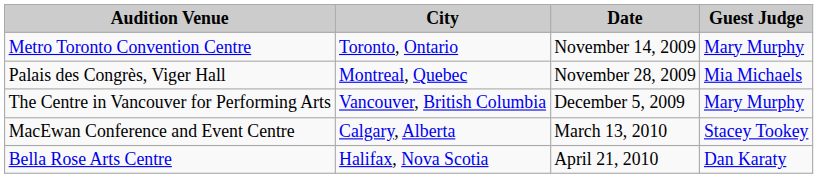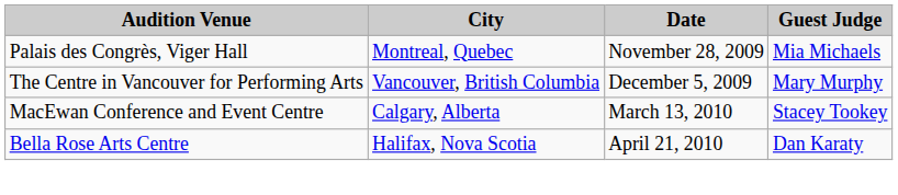 <table class="wikitable" border="1">
 <tr>
 <td bgcolor="#CCCCCC" align="Center"><strong>Audition Venue</strong></td>
 <td bgcolor="#CCCCCC" align="Center"><strong>City</strong></td>
 <td bgcolor="#CCCCCC" align="Center"><strong>Date</strong></td>
 <td bgcolor="#CCCCCC" align="Center"><strong>Guest Judge</strong></td>
-</tr>
-<tr>
-<td><a href='#'>Metro Toronto Convention Centre</a></td>
-<td><a href='#'>Toronto</a>, <a href='#'>Ontario</a></td>
-<td>November 14, 2009</td>
-<td><a href='#'>Mary Murphy</a></td>
 </tr>
 <tr>
 <td>Palais des Congrès, Viger Hall</td>
 <td><a href='#'>Montreal</a>, <a href='#'>Quebec</a></td>
 <td>November 28, 2009</td>
 <td><a href='#'>Mia Michaels</a></td>
 </tr>
 <tr>
 <td>The Centre in Vancouver for Performing Arts</td>
 <td><a href='#'>Vancouver</a>, <a href='#'>British Columbia</a></td>
 <td>December 5, 2009</td>
 <td><a href='#'>Mary Murphy</a></td>
 </tr>
 <tr>
 <td>MacEwan Conference and Event Centre</td>
 <td><a href='#'>Calgary</a>, <a href='#'>Alberta</a></td>
 <td>March 13, 2010</td>
 <td><a href='#'>Stacey Tookey</a></td>
 </tr>
 <tr>
 <td><a href='#'>Bella Rose Arts Centre</a></td>
 <td><a href='#'>Halifax</a>, <a href='#'>Nova Scotia</a></td>
 <td>April 21, 2010</td>
 <td><a href='#'>Dan Karaty</a></td>
 </tr>
 </table>
